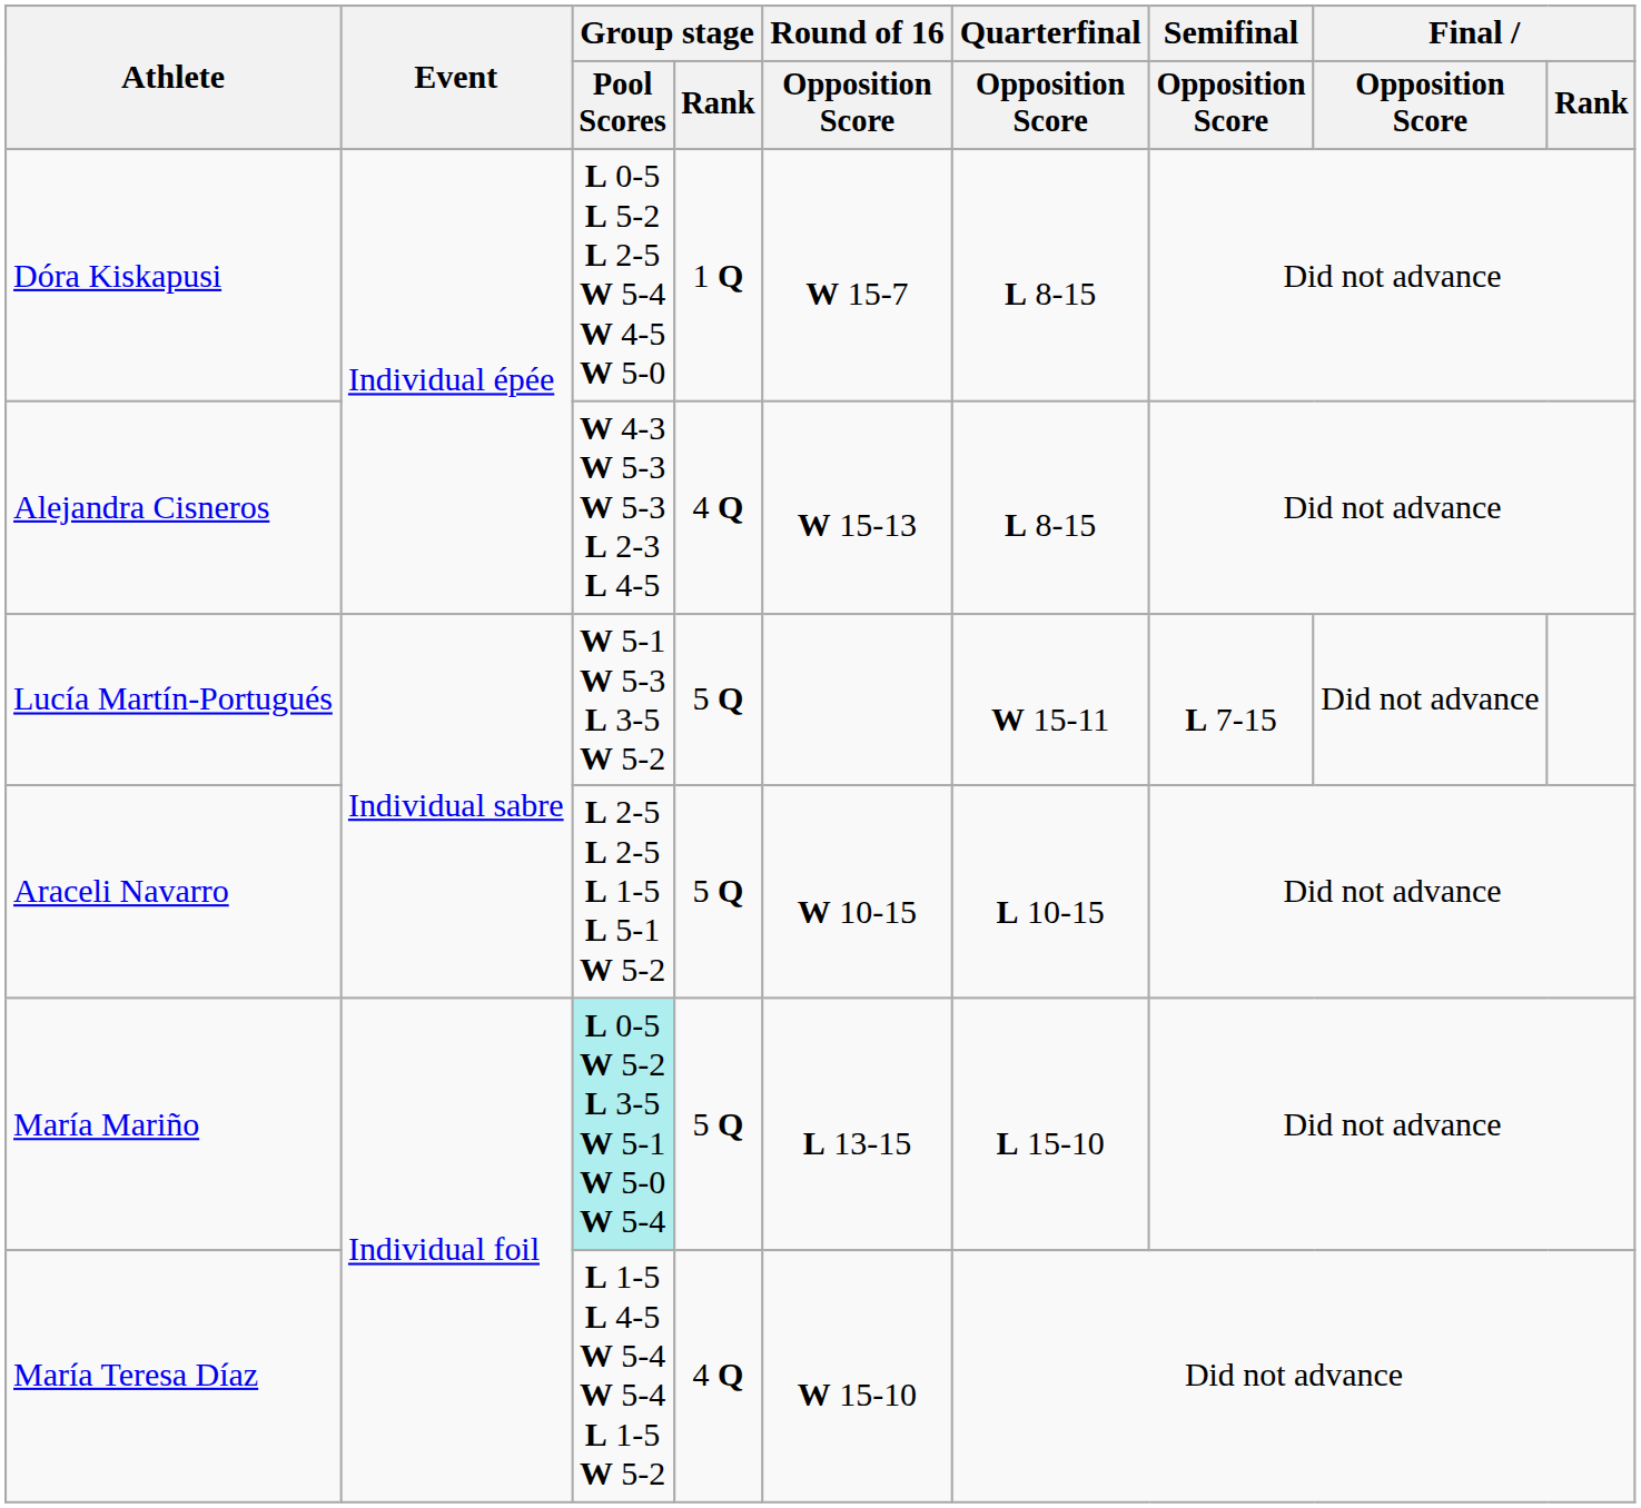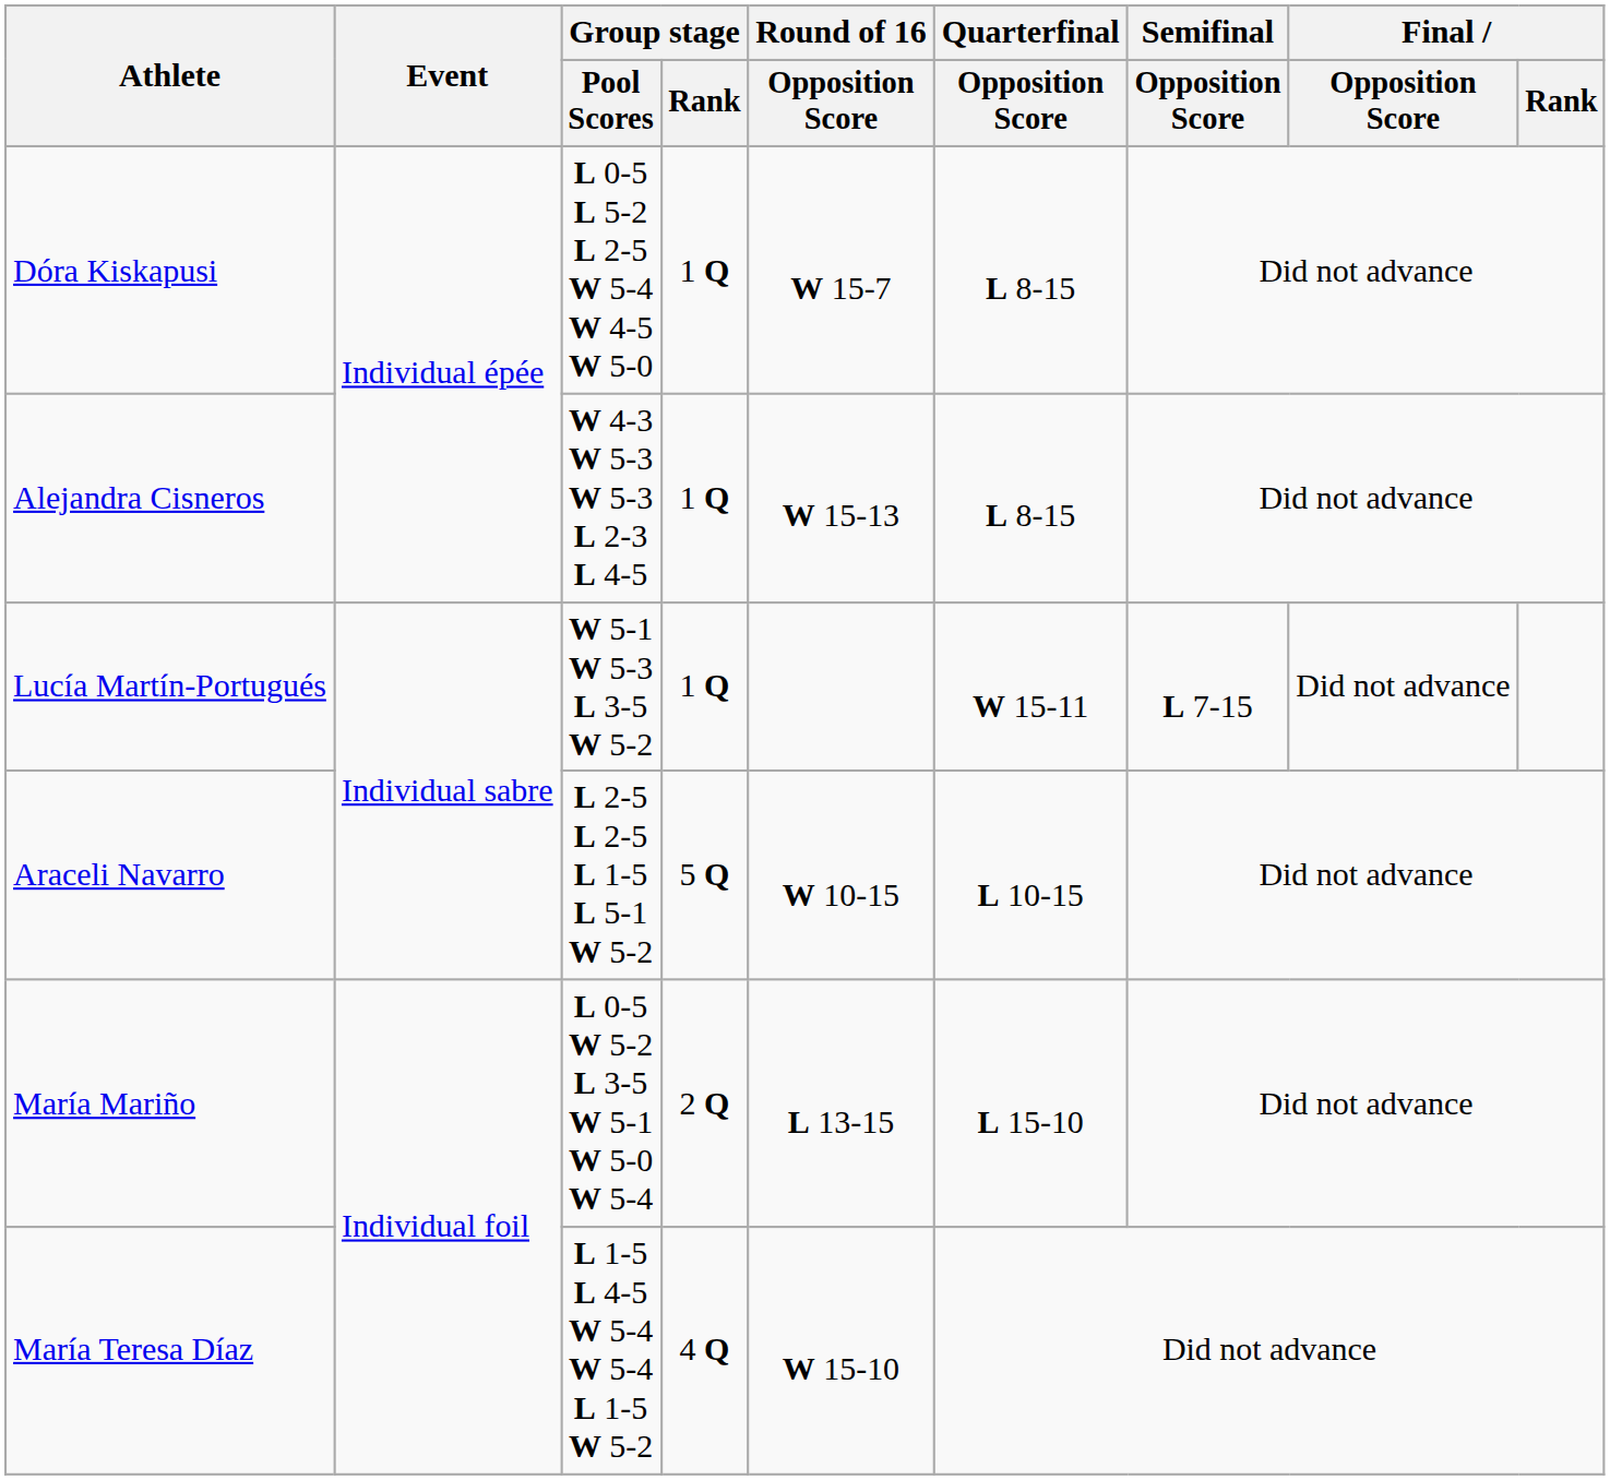 <table class=wikitable style="font-size:90%">
 <tr>
 <th rowspan=2>Athlete</th>
 <th rowspan=2>Event</th>
 <th colspan=2>Group stage</th>
 <th>Round of 16</th>
 <th>Quarterfinal</th>
 <th>Semifinal</th>
 <th colspan=2>Final / </th>
 </tr>
 <tr style="font-size:95%">
 <th>Pool<br>Scores</th>
 <th>Rank</th>
 <th>Opposition<br>Score</th>
 <th>Opposition<br>Score</th>
 <th>Opposition<br>Score</th>
 <th>Opposition<br>Score</th>
 <th>Rank</th>
 </tr>
 <tr align=center>
 <td align=left><a href='#'>Dóra Kiskapusi</a></td>
 <td align=left rowspan=2><a href='#'>Individual épée</a></td>
 <td> <strong>L</strong> 0-5<br> <strong>L</strong> 5-2<br> <strong>L</strong> 2-5<br> <strong>W</strong> 5-4<br> <strong>W</strong> 4-5<br> <strong>W</strong> 5-0</td>
 <td>1 <strong>Q</strong></td>
 <td><br> <strong>W</strong> 15-7</td>
 <td><br><strong>L</strong> 8-15</td>
 <td colspan=3>Did not advance</td>
 </tr>
 <tr align=center>
 <td align=left><a href='#'>Alejandra Cisneros</a></td>
 <td> <strong>W</strong> 4-3<br> <strong>W</strong> 5-3<br> <strong>W</strong> 5-3<br> <strong>L</strong> 2-3<br> <strong>L</strong> 4-5</td>
-<td>4 <strong>Q</strong></td>
+<td>1 <strong>Q</strong></td>
 <td><br><strong>W</strong> 15-13</td>
 <td> <br> <strong>L</strong> 8-15</td>
 <td colspan=3>Did not advance</td>
 </tr>
 <tr align=center>
 <td align=left><a href='#'>Lucía Martín-Portugués</a></td>
 <td align=left rowspan=2><a href='#'>Individual sabre</a></td>
 <td> <strong>W</strong> 5-1<br> <strong>W</strong> 5-3<br> <strong>L</strong> 3-5<br> <strong>W</strong> 5-2</td>
-<td>5 <strong>Q</strong></td>
+<td>1 <strong>Q</strong></td>
 <td></td>
 <td><br> <strong>W</strong> 15-11</td>
 <td> <br><strong>L</strong> 7-15</td>
 <td>Did not advance</td>
 <td></td>
 </tr>
 <tr align=center>
 <td align=left><a href='#'>Araceli Navarro</a></td>
 <td> <strong>L</strong> 2-5<br> <strong>L</strong> 2-5<br> <strong>L</strong> 1-5<br> <strong>L</strong> 5-1<br> <strong>W</strong> 5-2</td>
 <td>5 <strong>Q</strong></td>
 <td> <br><strong>W</strong> 10-15</td>
 <td> <br><strong>L</strong> 10-15</td>
 <td colspan=3>Did not advance</td>
 </tr>
 <tr align=center>
 <td align=left><a href='#'>María Mariño</a></td>
 <td align=left rowspan=2><a href='#'>Individual foil</a></td>
-<td style="background: paleturquoise;"> <strong>L</strong> 0-5<br> <strong>W</strong> 5-2<br> <strong>L</strong> 3-5<br> <strong>W</strong> 5-1<br> <strong>W</strong> 5-0<br> <strong>W</strong> 5-4</td>
-<td>5 <strong>Q</strong></td>
+<td> <strong>L</strong> 0-5<br> <strong>W</strong> 5-2<br> <strong>L</strong> 3-5<br> <strong>W</strong> 5-1<br> <strong>W</strong> 5-0<br> <strong>W</strong> 5-4</td>
+<td>2 <strong>Q</strong></td>
 <td><br><strong>L</strong> 13-15</td>
 <td><br><strong>L</strong> 15-10</td>
 <td colspan=3>Did not advance</td>
 </tr>
 <tr align=center>
 <td align=left><a href='#'>María Teresa Díaz</a></td>
 <td> <strong>L</strong> 1-5<br> <strong>L</strong> 4-5<br> <strong>W</strong> 5-4<br> <strong>W</strong> 5-4<br> <strong>L</strong> 1-5<br> <strong>W</strong> 5-2</td>
 <td>4 <strong>Q</strong></td>
 <td><br><strong>W</strong> 15-10</td>
 <td colspan=4>Did not advance</td>
 </tr>
 </table>
